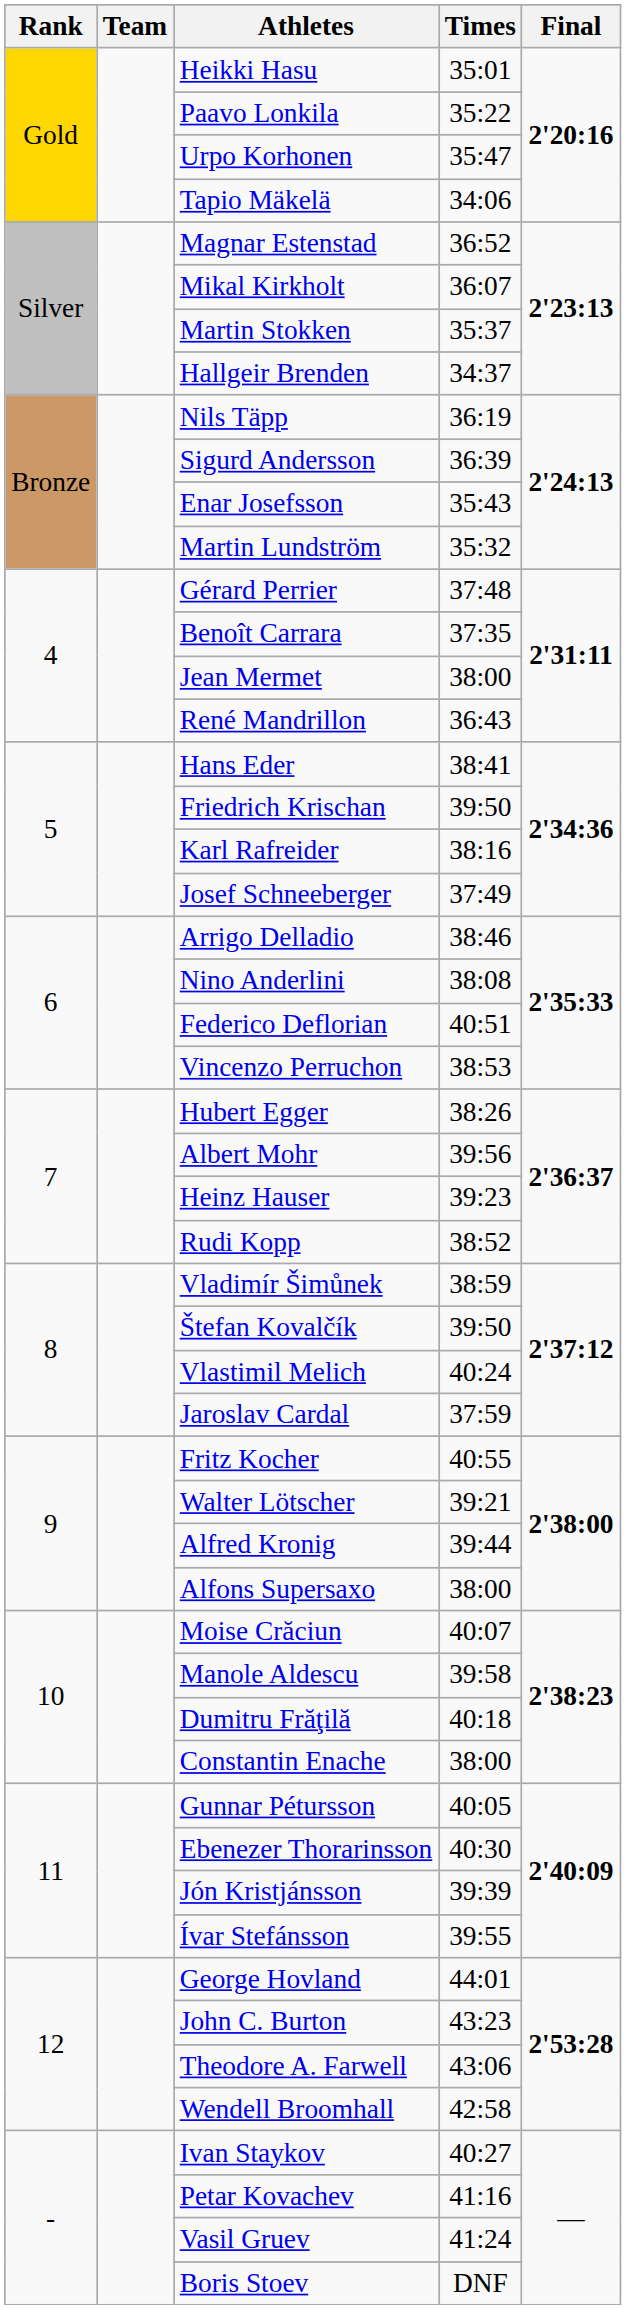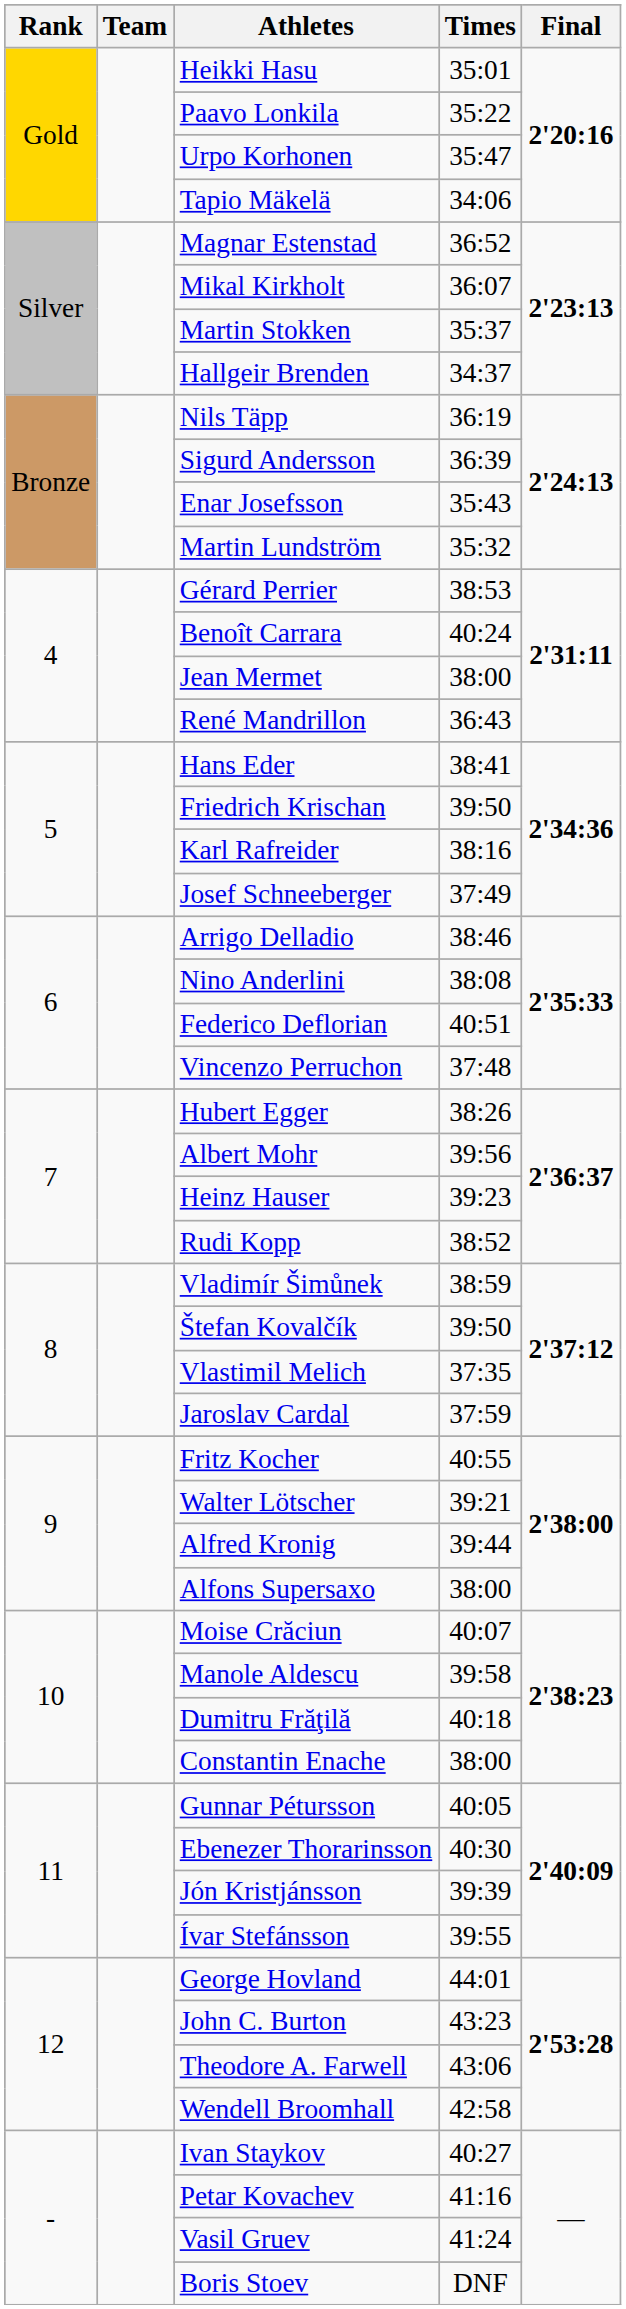 <table class="wikitable">
 <tr>
 <th>Rank</th>
 <th>Team</th>
 <th>Athletes</th>
 <th>Times</th>
 <th>Final</th>
 </tr>
 <tr>
 <td bgcolor='gold' align='center' rowspan='4'>Gold</td>
 <td rowspan = '4'></td>
 <td><a href='#'>Heikki Hasu</a></td>
 <td align='center'>35:01</td>
 <td align='center' rowspan='4'><strong>2'20:16</strong></td>
 </tr>
 <tr>
 <td><a href='#'>Paavo Lonkila</a></td>
 <td align='center'>35:22</td>
 </tr>
 <tr>
 <td><a href='#'>Urpo Korhonen</a></td>
 <td align='center'>35:47</td>
 </tr>
 <tr>
 <td><a href='#'>Tapio Mäkelä</a></td>
 <td align='center'>34:06</td>
 </tr>
 <tr>
 <td bgcolor='silver' align='center' rowspan='4'>Silver</td>
 <td rowspan = '4'></td>
 <td><a href='#'>Magnar Estenstad</a></td>
 <td align='center'>36:52</td>
 <td align='center' rowspan='4'><strong>2'23:13</strong></td>
 </tr>
 <tr>
 <td><a href='#'>Mikal Kirkholt</a></td>
 <td align='center'>36:07</td>
 </tr>
 <tr>
 <td><a href='#'>Martin Stokken</a></td>
 <td align='center'>35:37</td>
 </tr>
 <tr>
 <td><a href='#'>Hallgeir Brenden</a></td>
 <td align='center'>34:37</td>
 </tr>
 <tr>
 <td bgcolor='#CC9966' align='center' rowspan='4'>Bronze</td>
 <td rowspan = '4'></td>
 <td><a href='#'>Nils Täpp</a></td>
 <td align='center'>36:19</td>
 <td align='center' rowspan='4'><strong>2'24:13</strong></td>
 </tr>
 <tr>
 <td><a href='#'>Sigurd Andersson</a></td>
 <td align='center'>36:39</td>
 </tr>
 <tr>
 <td><a href='#'>Enar Josefsson</a></td>
 <td align='center'>35:43</td>
 </tr>
 <tr>
 <td><a href='#'>Martin Lundström</a></td>
 <td align='center'>35:32</td>
 </tr>
 <tr>
 <td align='center' rowspan='4'>4</td>
 <td rowspan = '4'></td>
 <td><a href='#'>Gérard Perrier</a></td>
-<td align='center'>37:48</td>
+<td align='center'>38:53</td>
 <td align='center' rowspan='4'><strong>2'31:11</strong></td>
 </tr>
 <tr>
 <td><a href='#'>Benoît Carrara</a></td>
-<td align='center'>37:35</td>
+<td align='center'>40:24</td>
 </tr>
 <tr>
 <td><a href='#'>Jean Mermet</a></td>
 <td align='center'>38:00</td>
 </tr>
 <tr>
 <td><a href='#'>René Mandrillon</a></td>
 <td align='center'>36:43</td>
 </tr>
 <tr>
 <td align='center' rowspan='4'>5</td>
 <td rowspan = '4'></td>
 <td><a href='#'>Hans Eder</a></td>
 <td align='center'>38:41</td>
 <td align='center' rowspan='4'><strong>2'34:36</strong></td>
 </tr>
 <tr>
 <td><a href='#'>Friedrich Krischan</a></td>
 <td align='center'>39:50</td>
 </tr>
 <tr>
 <td><a href='#'>Karl Rafreider</a></td>
 <td align='center'>38:16</td>
 </tr>
 <tr>
 <td><a href='#'>Josef Schneeberger</a></td>
 <td align='center'>37:49</td>
 </tr>
 <tr>
 <td align='center' rowspan='4'>6</td>
 <td rowspan = '4'></td>
 <td><a href='#'>Arrigo Delladio</a></td>
 <td align='center'>38:46</td>
 <td align='center' rowspan='4'><strong>2'35:33</strong></td>
 </tr>
 <tr>
 <td><a href='#'>Nino Anderlini</a></td>
 <td align='center'>38:08</td>
 </tr>
 <tr>
 <td><a href='#'>Federico Deflorian</a></td>
 <td align='center'>40:51</td>
 </tr>
 <tr>
 <td><a href='#'>Vincenzo Perruchon</a></td>
-<td align='center'>38:53</td>
+<td align='center'>37:48</td>
 </tr>
 <tr>
 <td align='center' rowspan='4'>7</td>
 <td rowspan = '4'></td>
 <td><a href='#'>Hubert Egger</a></td>
 <td align='center'>38:26</td>
 <td align='center' rowspan='4'><strong>2'36:37</strong></td>
 </tr>
 <tr>
 <td><a href='#'>Albert Mohr</a></td>
 <td align='center'>39:56</td>
 </tr>
 <tr>
 <td><a href='#'>Heinz Hauser</a></td>
 <td align='center'>39:23</td>
 </tr>
 <tr>
 <td><a href='#'>Rudi Kopp</a></td>
 <td align='center'>38:52</td>
 </tr>
 <tr>
 <td align='center' rowspan='4'>8</td>
 <td rowspan = '4'></td>
 <td><a href='#'>Vladimír Šimůnek</a></td>
 <td align='center'>38:59</td>
 <td align='center' rowspan='4'><strong>2'37:12</strong></td>
 </tr>
 <tr>
 <td><a href='#'>Štefan Kovalčík</a></td>
 <td align='center'>39:50</td>
 </tr>
 <tr>
 <td><a href='#'>Vlastimil Melich</a></td>
-<td align='center'>40:24</td>
+<td align='center'>37:35</td>
 </tr>
 <tr>
 <td><a href='#'>Jaroslav Cardal</a></td>
 <td align='center'>37:59</td>
 </tr>
 <tr>
 <td align='center' rowspan='4'>9</td>
 <td rowspan = '4'></td>
 <td><a href='#'>Fritz Kocher</a></td>
 <td align='center'>40:55</td>
 <td align='center' rowspan='4'><strong>2'38:00</strong></td>
 </tr>
 <tr>
 <td><a href='#'>Walter Lötscher</a></td>
 <td align='center'>39:21</td>
 </tr>
 <tr>
 <td><a href='#'>Alfred Kronig</a></td>
 <td align='center'>39:44</td>
 </tr>
 <tr>
 <td><a href='#'>Alfons Supersaxo</a></td>
 <td align='center'>38:00</td>
 </tr>
 <tr>
 <td align='center' rowspan='4'>10</td>
 <td rowspan = '4'></td>
 <td><a href='#'>Moise Crăciun</a></td>
 <td align='center'>40:07</td>
 <td align='center' rowspan='4'><strong>2'38:23</strong></td>
 </tr>
 <tr>
 <td><a href='#'>Manole Aldescu</a></td>
 <td align='center'>39:58</td>
 </tr>
 <tr>
 <td><a href='#'>Dumitru Frăţilă</a></td>
 <td align='center'>40:18</td>
 </tr>
 <tr>
 <td><a href='#'>Constantin Enache</a></td>
 <td align='center'>38:00</td>
 </tr>
 <tr>
 <td align='center' rowspan='4'>11</td>
 <td rowspan = '4'></td>
 <td><a href='#'>Gunnar Pétursson</a></td>
 <td align='center'>40:05</td>
 <td align='center' rowspan='4'><strong>2'40:09</strong></td>
 </tr>
 <tr>
 <td><a href='#'>Ebenezer Thorarinsson</a></td>
 <td align='center'>40:30</td>
 </tr>
 <tr>
 <td><a href='#'>Jón Kristjánsson</a></td>
 <td align='center'>39:39</td>
 </tr>
 <tr>
 <td><a href='#'>Ívar Stefánsson</a></td>
 <td align='center'>39:55</td>
 </tr>
 <tr>
 <td align='center' rowspan='4'>12</td>
 <td rowspan = '4'></td>
 <td><a href='#'>George Hovland</a></td>
 <td align='center'>44:01</td>
 <td align='center' rowspan='4'><strong>2'53:28</strong></td>
 </tr>
 <tr>
 <td><a href='#'>John C. Burton</a></td>
 <td align='center'>43:23</td>
 </tr>
 <tr>
 <td><a href='#'>Theodore A. Farwell</a></td>
 <td align='center'>43:06</td>
 </tr>
 <tr>
 <td><a href='#'>Wendell Broomhall</a></td>
 <td align='center'>42:58</td>
 </tr>
 <tr>
 <td align='center' rowspan='4'>-</td>
 <td rowspan = '4'></td>
 <td><a href='#'>Ivan Staykov</a></td>
 <td align='center'>40:27</td>
 <td align='center' rowspan='4'>—</td>
 </tr>
 <tr>
 <td><a href='#'>Petar Kovachev</a></td>
 <td align='center'>41:16</td>
 </tr>
 <tr>
 <td><a href='#'>Vasil Gruev</a></td>
 <td align='center'>41:24</td>
 </tr>
 <tr>
 <td><a href='#'>Boris Stoev</a></td>
 <td align='center'>DNF</td>
 </tr>
 </table>
